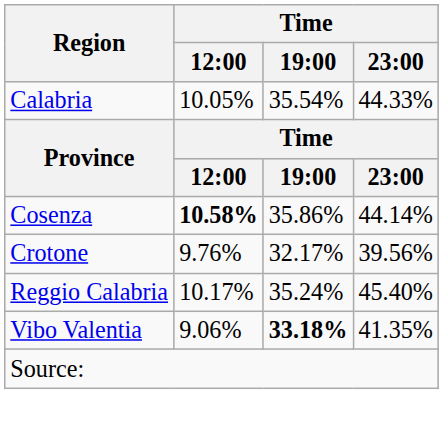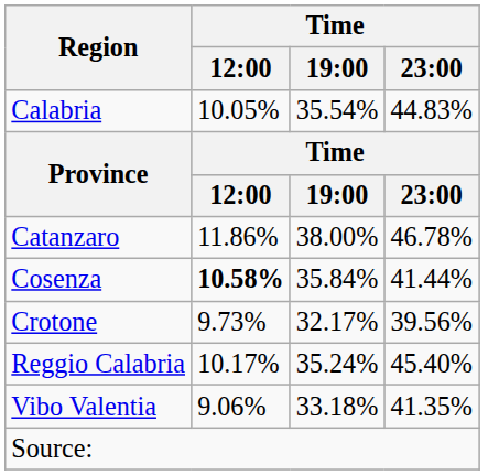 <table class="wikitable" style=text-align:left>
 <tr>
 <th rowspan=2>Region</th>
 <th colspan=3>Time</th>
 </tr>
 <tr>
 <th>12:00</th>
 <th>19:00</th>
 <th>23:00</th>
 </tr>
 <tr>
 <td><a href='#'>Calabria</a></td>
 <td>10.05%</td>
 <td>35.54%</td>
-<td>44.33%</td>
+<td>44.83%</td>
 </tr>
 <tr>
 <th rowspan="2">Province</th>
 <th colspan="3">Time</th>
 </tr>
 <tr>
 <th>12:00</th>
 <th>19:00</th>
 <th>23:00</th>
 </tr>
 <tr>
+<td><a href='#'>Catanzaro</a></td>
+<td>11.86%</td>
+<td>38.00%</td>
+<td>46.78%</td>
+</tr>
+<tr>
 <td><a href='#'>Cosenza</a></td>
 <td><strong>10.58%</strong></td>
-<td>35.86%</td>
-<td>44.14%</td>
+<td>35.84%</td>
+<td>41.44%</td>
 </tr>
 <tr>
 <td><a href='#'>Crotone</a></td>
-<td>9.76%</td>
+<td>9.73%</td>
 <td>32.17%</td>
 <td>39.56%</td>
 </tr>
 <tr>
 <td><a href='#'>Reggio Calabria</a></td>
 <td>10.17%</td>
 <td>35.24%</td>
 <td>45.40%</td>
 </tr>
 <tr>
 <td><a href='#'>Vibo Valentia</a></td>
 <td>9.06%</td>
-<td><strong>33.18%</strong></td>
+<td>33.18%</td>
 <td>41.35%</td>
 </tr>
 <tr>
 <td colspan=4>Source: </td>
 </tr>
 </table>
